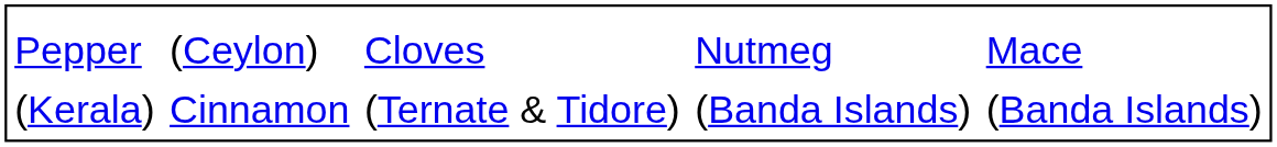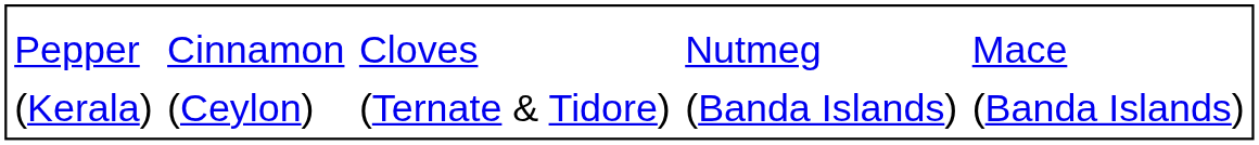 <table cellpadding=3 cellspacing=0 style="margin:5px; border:1px solid;"  style="text-align: center">
 <tr>
 <td></td>
 <td></td>
 <td></td>
 <td></td>
 <td></td>
 </tr>
 <tr>
 <td><a href='#'>Pepper</a></td>
-<td>(<a href='#'>Ceylon</a>)</td>
+<td><a href='#'>Cinnamon</a></td>
 <td><a href='#'>Cloves</a></td>
 <td><a href='#'>Nutmeg</a></td>
 <td><a href='#'>Mace</a></td>
 </tr>
 <tr>
 <td>(<a href='#'>Kerala</a>)</td>
-<td><a href='#'>Cinnamon</a></td>
+<td>(<a href='#'>Ceylon</a>)</td>
 <td>(<a href='#'>Ternate</a> & <a href='#'>Tidore</a>)</td>
 <td>(<a href='#'>Banda Islands</a>)</td>
 <td>(<a href='#'>Banda Islands</a>)</td>
 </tr>
 </table>
